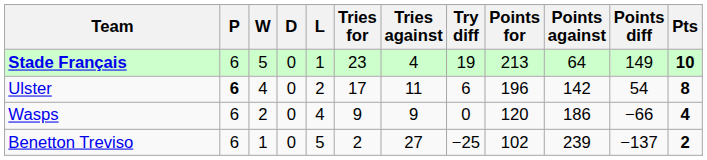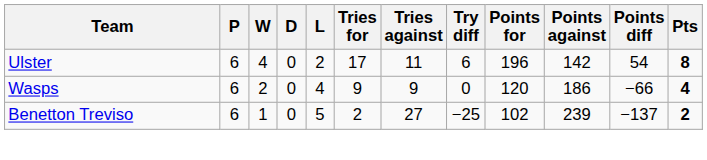 <table class="wikitable" style="text-align: center">
 <tr>
 <th width="200">Team</th>
 <th width="20">P</th>
 <th width="20">W</th>
 <th width="20">D</th>
 <th width="20">L</th>
 <th width="20">Tries for</th>
 <th width="20">Tries against</th>
 <th width="30">Try diff</th>
 <th width="20">Points for</th>
 <th width="20">Points against</th>
 <th width="25">Points diff</th>
 <th width="20">Pts</th>
 </tr>
-<tr bgcolor="#ccffcc">
-<td align=left> <strong><a href='#'>Stade Français</a></strong></td>
-<td>6</td>
-<td>5</td>
-<td>0</td>
-<td>1</td>
-<td>23</td>
-<td>4</td>
-<td>19</td>
-<td>213</td>
-<td>64</td>
-<td>149</td>
-<td><strong>10</strong></td>
-</tr>
 <tr>
 <td align=left> <a href='#'>Ulster</a></td>
-<td><strong>6</strong></td>
+<td>6</td>
 <td>4</td>
 <td>0</td>
 <td>2</td>
 <td>17</td>
 <td>11</td>
 <td>6</td>
 <td>196</td>
 <td>142</td>
 <td>54</td>
 <td><strong>8</strong></td>
 </tr>
 <tr>
 <td align=left> <a href='#'>Wasps</a></td>
 <td>6</td>
 <td>2</td>
 <td>0</td>
 <td>4</td>
 <td>9</td>
 <td>9</td>
 <td>0</td>
 <td>120</td>
 <td>186</td>
 <td>−66</td>
 <td><strong>4</strong></td>
 </tr>
 <tr>
 <td align=left> <a href='#'>Benetton Treviso</a></td>
 <td>6</td>
 <td>1</td>
 <td>0</td>
 <td>5</td>
 <td>2</td>
 <td>27</td>
 <td>−25</td>
 <td>102</td>
 <td>239</td>
 <td>−137</td>
 <td><strong>2</strong></td>
 </tr>
 </table>
